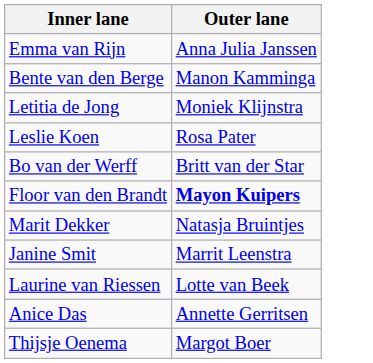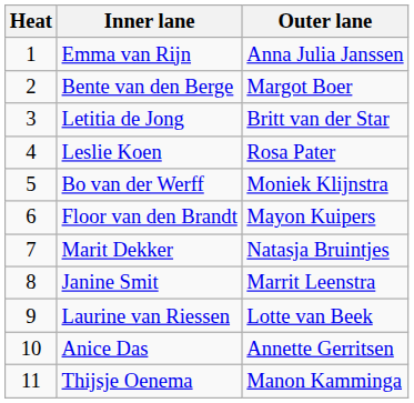 <table class="wikitable">
 <tr>
+<th>Heat</th>
 <th>Inner lane</th>
 <th>Outer lane</th>
 </tr>
 <tr>
+<td align="center">1</td>
 <td><a href='#'>Emma van Rijn</a></td>
 <td><a href='#'>Anna Julia Janssen</a></td>
 </tr>
 <tr>
+<td align="center">2</td>
 <td><a href='#'>Bente van den Berge</a></td>
-<td><a href='#'>Manon Kamminga</a></td>
+<td><a href='#'>Margot Boer</a></td>
 </tr>
 <tr>
+<td align="center">3</td>
 <td><a href='#'>Letitia de Jong</a></td>
-<td><a href='#'>Moniek Klijnstra</a></td>
+<td><a href='#'>Britt van der Star</a></td>
 </tr>
 <tr>
+<td align="center">4</td>
 <td><a href='#'>Leslie Koen</a></td>
 <td><a href='#'>Rosa Pater</a></td>
 </tr>
 <tr>
+<td align="center">5</td>
 <td><a href='#'>Bo van der Werff</a></td>
-<td><a href='#'>Britt van der Star</a></td>
+<td><a href='#'>Moniek Klijnstra</a></td>
 </tr>
 <tr>
+<td align="center">6</td>
 <td><a href='#'>Floor van den Brandt</a></td>
-<td><strong><a href='#'>Mayon Kuipers</a></strong></td>
+<td><a href='#'>Mayon Kuipers</a></td>
 </tr>
 <tr>
+<td align="center">7</td>
 <td><a href='#'>Marit Dekker</a></td>
 <td><a href='#'>Natasja Bruintjes</a></td>
 </tr>
 <tr>
+<td align="center">8</td>
 <td><a href='#'>Janine Smit</a></td>
 <td><a href='#'>Marrit Leenstra</a></td>
 </tr>
 <tr>
+<td align="center">9</td>
 <td><a href='#'>Laurine van Riessen</a></td>
 <td><a href='#'>Lotte van Beek</a></td>
 </tr>
 <tr>
+<td align="center">10</td>
 <td><a href='#'>Anice Das</a></td>
 <td><a href='#'>Annette Gerritsen</a></td>
 </tr>
 <tr>
+<td align="center">11</td>
 <td><a href='#'>Thijsje Oenema</a></td>
-<td><a href='#'>Margot Boer</a></td>
+<td><a href='#'>Manon Kamminga</a></td>
 </tr>
 </table>
